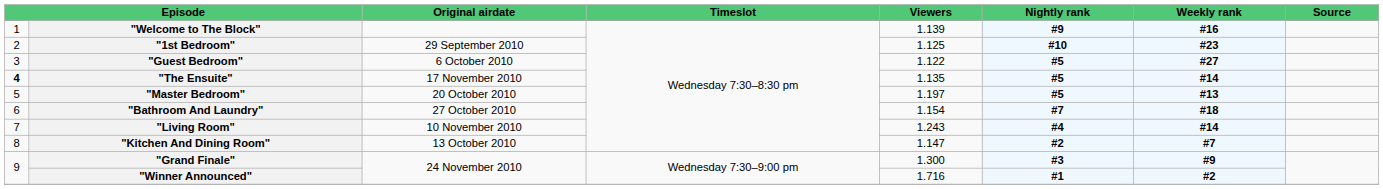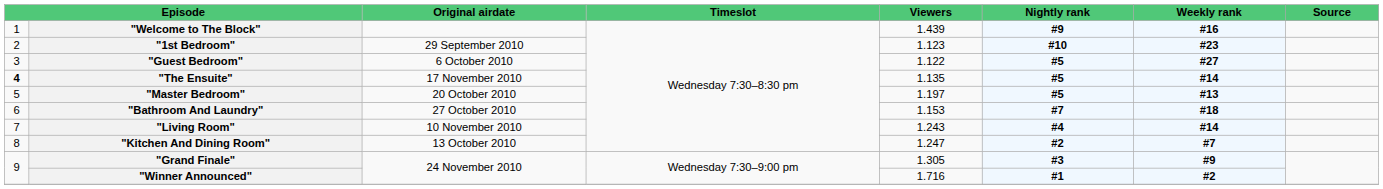 <table class="wikitable plainrowheaders" style="text-align:center; line-height:16px; width:99%;">
 <tr>
 <th colspan="2" scope="col" scope="col" style="background:#50C878; color:black;">Episode</th>
 <th scope="col" scope="col" style="background:#50C878; color:black;">Original airdate</th>
 <th scope="col" scope="col" style="background:#50C878; color:black;">Timeslot</th>
 <th scope="col" style="background:#50C878; color:black;">Viewers<br><small></small></th>
 <th scope="col" style="background:#50C878; color:black;">Nightly rank</th>
 <th scope="col" style="background:#50C878; color:black;">Weekly rank</th>
 <th scope="col" scope="col" style="background:#50C878; color:black;">Source</th>
 </tr>
 <tr>
 <td>1</td>
 <th>"Welcome to The Block"</th>
 <td></td>
 <td rowspan="8">Wednesday 7:30–8:30 pm</td>
-<td>1.139</td>
+<td>1.439</td>
 <td style="background:#F0F8FF"><strong>#9</strong></td>
 <td style="background:#F0F8FF"><strong>#16</strong></td>
 <td></td>
 </tr>
 <tr>
 <td>2</td>
 <th>"1st Bedroom"</th>
 <td>29 September 2010</td>
-<td>1.125</td>
+<td>1.123</td>
 <td style="background:#F0F8FF"><strong>#10</strong></td>
 <td style="background:#F0F8FF"><strong>#23</strong></td>
 <td></td>
 </tr>
 <tr>
 <td>3</td>
 <th>"Guest Bedroom"</th>
 <td>6 October 2010</td>
 <td>1.122</td>
 <td style="background:#F0F8FF"><strong>#5</strong></td>
 <td style="background:#F0F8FF"><strong>#27</strong></td>
 <td></td>
 </tr>
 <tr>
 <td><strong>4</strong></td>
 <th>"The Ensuite"</th>
 <td>17 November 2010</td>
 <td>1.135</td>
 <td style="background:#F0F8FF"><strong>#5</strong></td>
 <td style="background:#F0F8FF"><strong>#14</strong></td>
 <td></td>
 </tr>
 <tr>
 <td>5</td>
 <th>"Master Bedroom"</th>
 <td>20 October 2010</td>
 <td>1.197</td>
 <td style="background:#F0F8FF"><strong>#5</strong></td>
 <td style="background:#F0F8FF"><strong>#13</strong></td>
 <td></td>
 </tr>
 <tr>
 <td>6</td>
 <th>"Bathroom And Laundry"</th>
 <td>27 October 2010</td>
-<td>1.154</td>
+<td>1.153</td>
 <td style="background:#F0F8FF"><strong>#7</strong></td>
 <td style="background:#F0F8FF"><strong>#18</strong></td>
 <td></td>
 </tr>
 <tr>
 <td>7</td>
 <th>"Living Room"</th>
 <td>10 November 2010</td>
 <td>1.243</td>
 <td style="background:#F0F8FF"><strong>#4</strong></td>
 <td style="background:#F0F8FF"><strong>#14</strong></td>
 <td></td>
 </tr>
 <tr>
 <td>8</td>
 <th>"Kitchen And Dining Room"</th>
 <td>13 October 2010</td>
-<td>1.147</td>
+<td>1.247</td>
 <td style="background:#F0F8FF"><strong>#2</strong></td>
 <td style="background:#F0F8FF"><strong>#7</strong></td>
 <td></td>
 </tr>
 <tr>
 <td rowspan=2>9</td>
 <th>"Grand Finale"</th>
 <td rowspan=2>24 November 2010</td>
 <td rowspan=2>Wednesday 7:30–9:00 pm</td>
-<td>1.300</td>
+<td>1.305</td>
 <td style="background:#F0F8FF"><strong>#3</strong></td>
 <td style="background:#F0F8FF"><strong>#9</strong></td>
 <td rowspan=2></td>
 </tr>
 <tr>
 <th>"Winner Announced"</th>
 <td>1.716</td>
 <td style="background:#F0F8FF"><strong>#1</strong></td>
 <td style="background:#F0F8FF"><strong>#2</strong></td>
 </tr>
 <tr>
 </tr>
 </table>
